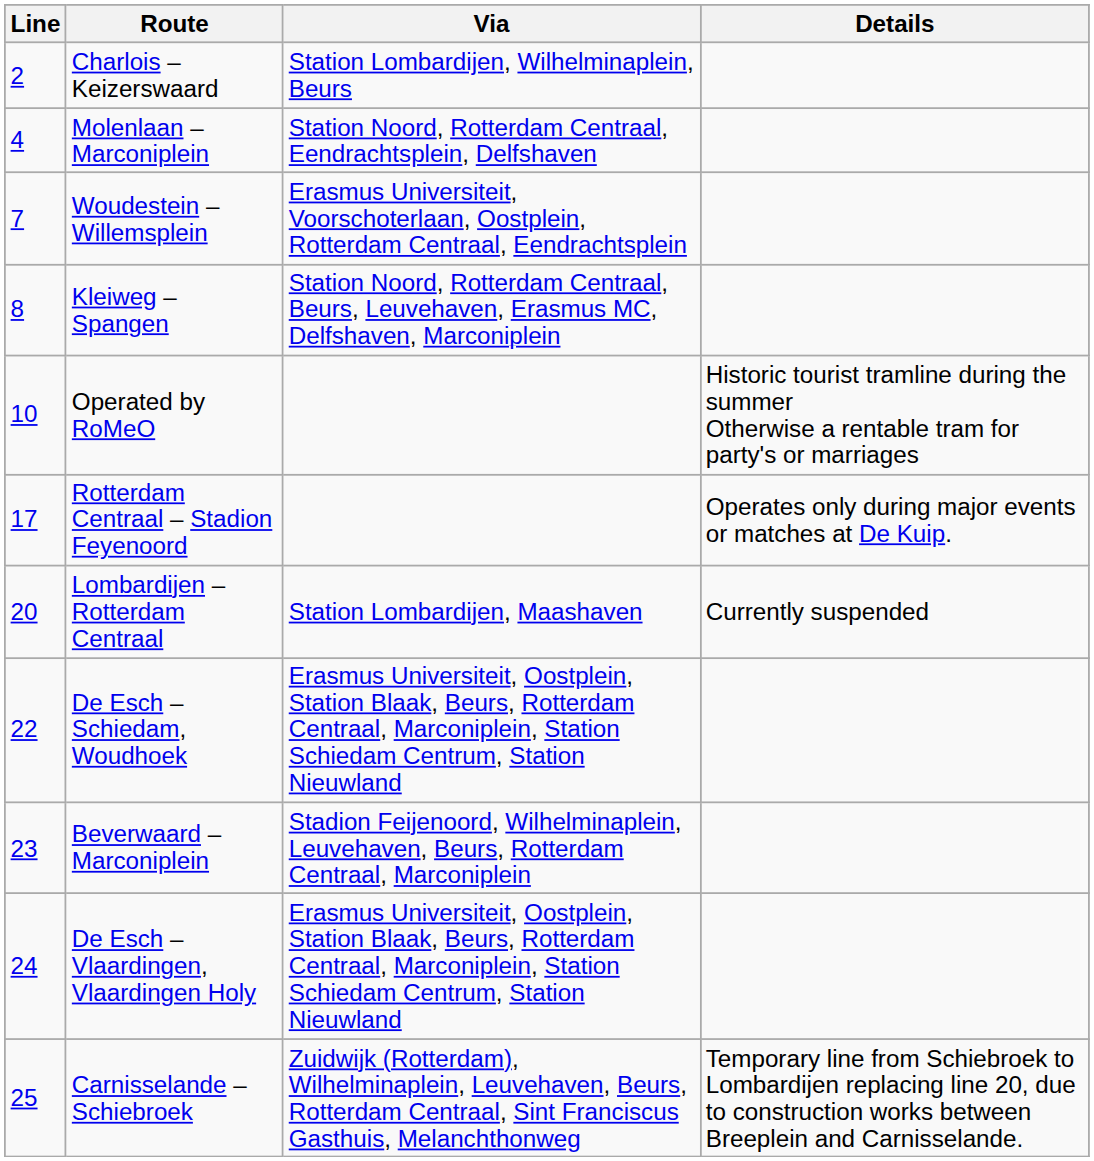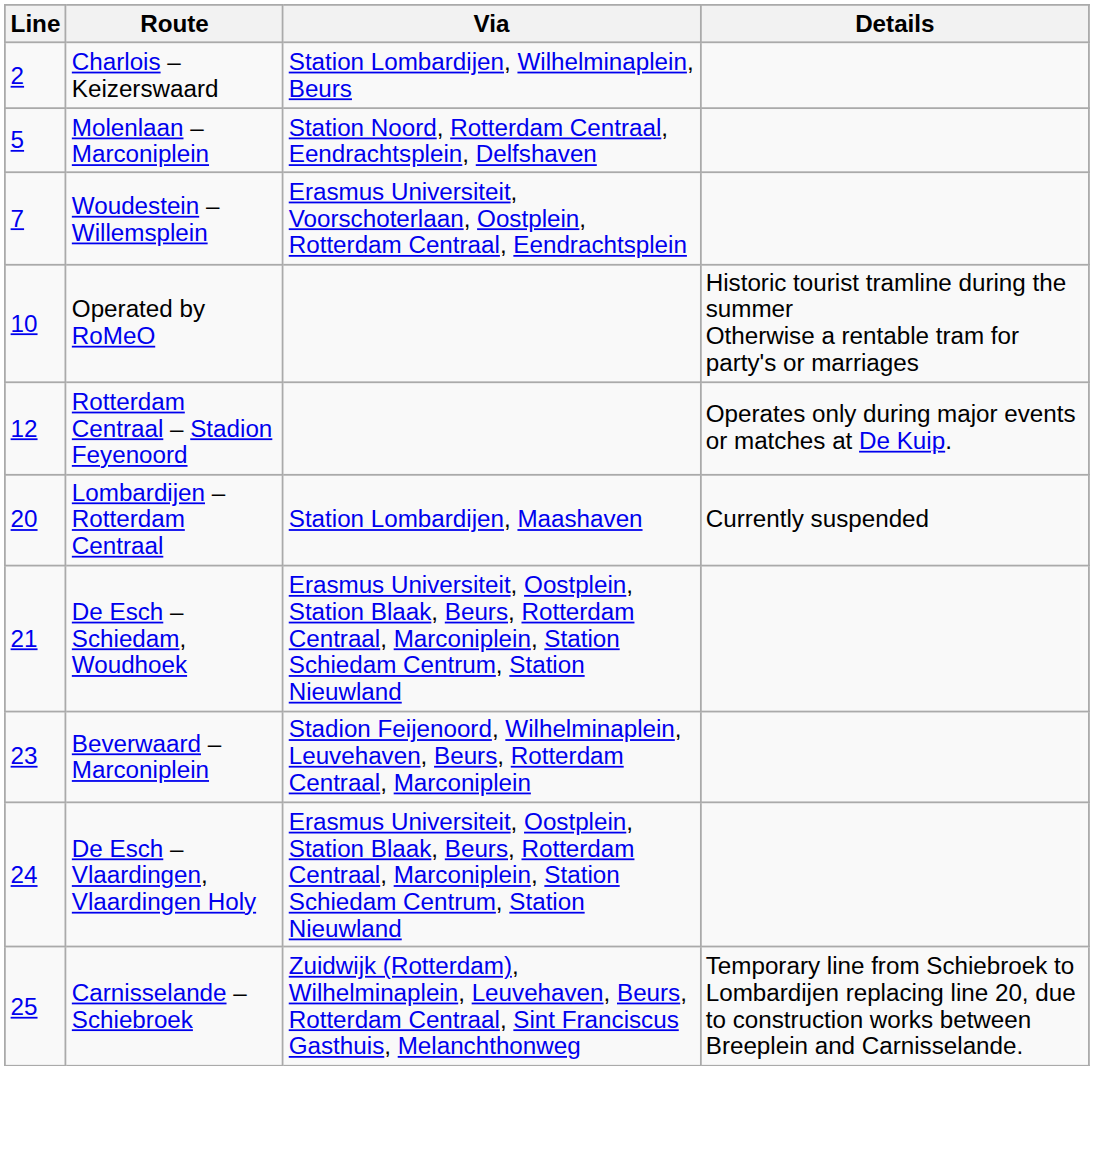 <table class="wikitable" style="font-size:85%;">
 <tr>
 <th>Line</th>
 <th>Route</th>
 <th>Via</th>
 <th>Details</th>
 </tr>
 <tr>
 <td><a href='#'>2</a></td>
 <td><a href='#'>Charlois</a> – Keizerswaard</td>
 <td><a href='#'>Station Lombardijen</a>, <a href='#'>Wilhelminaplein</a>, <a href='#'>Beurs</a></td>
 <td></td>
 </tr>
 <tr>
-<td><a href='#'>4</a></td>
+<td><a href='#'>5</a></td>
 <td><a href='#'>Molenlaan</a> – <a href='#'>Marconiplein</a></td>
 <td><a href='#'>Station Noord</a>, <a href='#'>Rotterdam Centraal</a>, <a href='#'>Eendrachtsplein</a>, <a href='#'>Delfshaven</a></td>
 <td></td>
 </tr>
 <tr>
 <td><a href='#'>7</a></td>
 <td><a href='#'>Woudestein</a> – <a href='#'>Willemsplein</a></td>
 <td><a href='#'>Erasmus Universiteit</a>, <a href='#'>Voorschoterlaan</a>, <a href='#'>Oostplein</a>, <a href='#'>Rotterdam Centraal</a>, <a href='#'>Eendrachtsplein</a></td>
 <td></td>
 </tr>
 <tr>
-<td><a href='#'>8</a></td>
-<td><a href='#'>Kleiweg</a> – <a href='#'>Spangen</a></td>
-<td><a href='#'>Station Noord</a>, <a href='#'>Rotterdam Centraal</a>, <a href='#'>Beurs</a>, <a href='#'>Leuvehaven</a>, <a href='#'>Erasmus MC</a>, <a href='#'>Delfshaven</a>, <a href='#'>Marconiplein</a></td>
-<td></td>
-</tr>
-<tr>
 <td><a href='#'>10</a></td>
 <td>Operated by <a href='#'>RoMeO</a></td>
 <td></td>
 <td>Historic tourist tramline during the summer<br>Otherwise a rentable tram for party's or marriages</td>
 </tr>
 <tr>
-<td><a href='#'>17</a></td>
+<td><a href='#'>12</a></td>
 <td><a href='#'>Rotterdam Centraal</a> – <a href='#'>Stadion Feyenoord</a></td>
 <td></td>
 <td>Operates only during major events or matches at <a href='#'>De Kuip</a>.</td>
 </tr>
 <tr>
 <td><a href='#'>20</a></td>
 <td><a href='#'>Lombardijen</a> – <a href='#'>Rotterdam Centraal</a></td>
 <td><a href='#'>Station Lombardijen</a>, <a href='#'>Maashaven</a></td>
 <td>Currently suspended</td>
 </tr>
 <tr>
-<td><a href='#'>22</a></td>
+<td><a href='#'>21</a></td>
 <td><a href='#'>De Esch</a> – <a href='#'>Schiedam</a>, <a href='#'>Woudhoek</a></td>
 <td><a href='#'>Erasmus Universiteit</a>, <a href='#'>Oostplein</a>, <a href='#'>Station Blaak</a>, <a href='#'>Beurs</a>, <a href='#'>Rotterdam Centraal</a>, <a href='#'>Marconiplein</a>, <a href='#'>Station Schiedam Centrum</a>, <a href='#'>Station Nieuwland</a></td>
 <td></td>
 </tr>
 <tr>
 <td><a href='#'>23</a></td>
 <td><a href='#'>Beverwaard</a> – <a href='#'>Marconiplein</a></td>
 <td><a href='#'>Stadion Feijenoord</a>, <a href='#'>Wilhelminaplein</a>, <a href='#'>Leuvehaven</a>, <a href='#'>Beurs</a>, <a href='#'>Rotterdam Centraal</a>, <a href='#'>Marconiplein</a></td>
 <td></td>
 </tr>
 <tr>
 <td><a href='#'>24</a></td>
 <td><a href='#'>De Esch</a> – <a href='#'>Vlaardingen</a>, <a href='#'>Vlaardingen Holy</a></td>
 <td><a href='#'>Erasmus Universiteit</a>, <a href='#'>Oostplein</a>, <a href='#'>Station Blaak</a>, <a href='#'>Beurs</a>, <a href='#'>Rotterdam Centraal</a>, <a href='#'>Marconiplein</a>, <a href='#'>Station Schiedam Centrum</a>, <a href='#'>Station Nieuwland</a></td>
 <td></td>
 </tr>
 <tr>
 <td><a href='#'>25</a></td>
 <td><a href='#'>Carnisselande</a> – <a href='#'>Schiebroek</a></td>
 <td><a href='#'>Zuidwijk (Rotterdam)</a>, <a href='#'>Wilhelminaplein</a>, <a href='#'>Leuvehaven</a>, <a href='#'>Beurs</a>, <a href='#'>Rotterdam Centraal</a>, <a href='#'>Sint Franciscus Gasthuis</a>, <a href='#'>Melanchthonweg</a></td>
 <td>Temporary line from Schiebroek to Lombardijen replacing line 20, due to construction works between Breeplein and Carnisselande.</td>
 </tr>
 </table>
